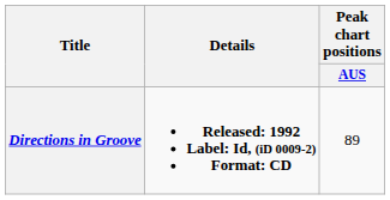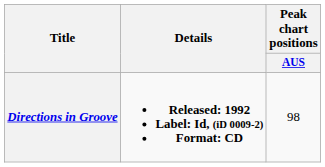 <table class="wikitable plainrowheaders" style="text-align:center;" border="1">
 <tr>
 <th scope="col" rowspan="2">Title</th>
 <th scope="col" rowspan="2">Details</th>
 <th scope="col" colspan="1">Peak chart positions</th>
 </tr>
 <tr>
 <th scope="col" style="width:3em;font-size:90%;"><a href='#'>AUS</a><br></th>
 </tr>
 <tr>
 <th scope="row"><em><a href='#'>Directions in Groove</a></em></th>
 <td><strong><br><ul><li>Released: 1992</li><li>Label: Id, <small>(iD 0009-2)</small></li><li>Format: CD</li></ul></strong></td>
-<td>89</td>
+<td>98</td>
 </tr>
 </table>
